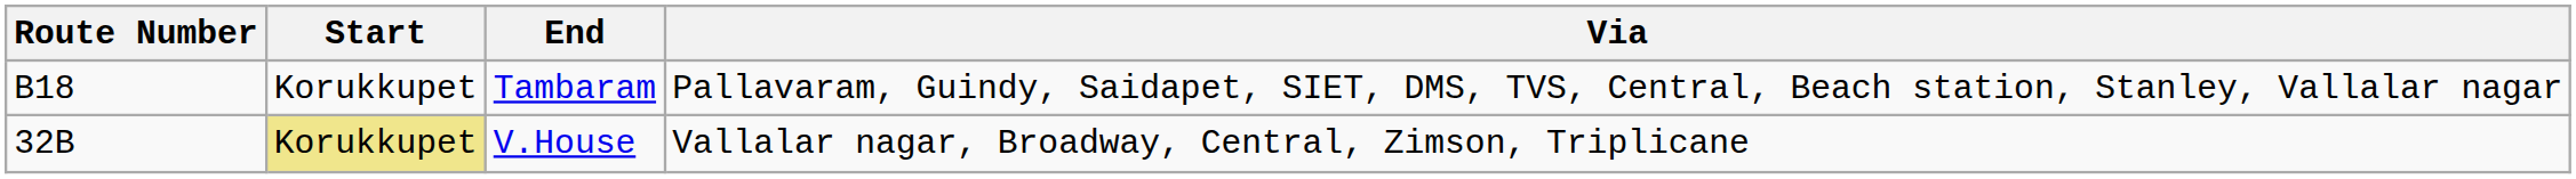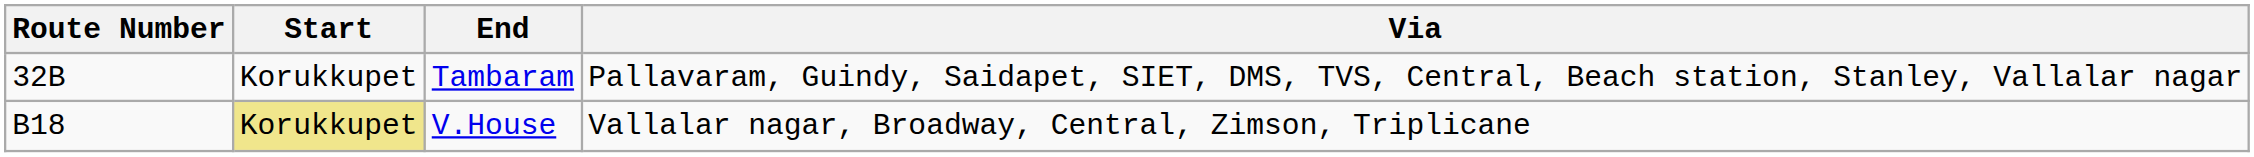 <table class="sortable wikitable">
 <tr>
 <th>Route Number</th>
 <th>Start</th>
 <th>End</th>
 <th>Via</th>
 </tr>
 <tr>
-<td>B18</td>
+<td>32B</td>
 <td>Korukkupet</td>
 <td><a href='#'>Tambaram</a></td>
 <td>Pallavaram, Guindy, Saidapet, SIET, DMS, TVS, Central, Beach station, Stanley, Vallalar nagar</td>
 </tr>
 <tr>
-<td>32B</td>
+<td>B18</td>
 <td style="background: khaki;">Korukkupet</td>
 <td><a href='#'>V.House</a></td>
 <td>Vallalar nagar, Broadway, Central, Zimson, Triplicane</td>
 </tr>
 </table>
